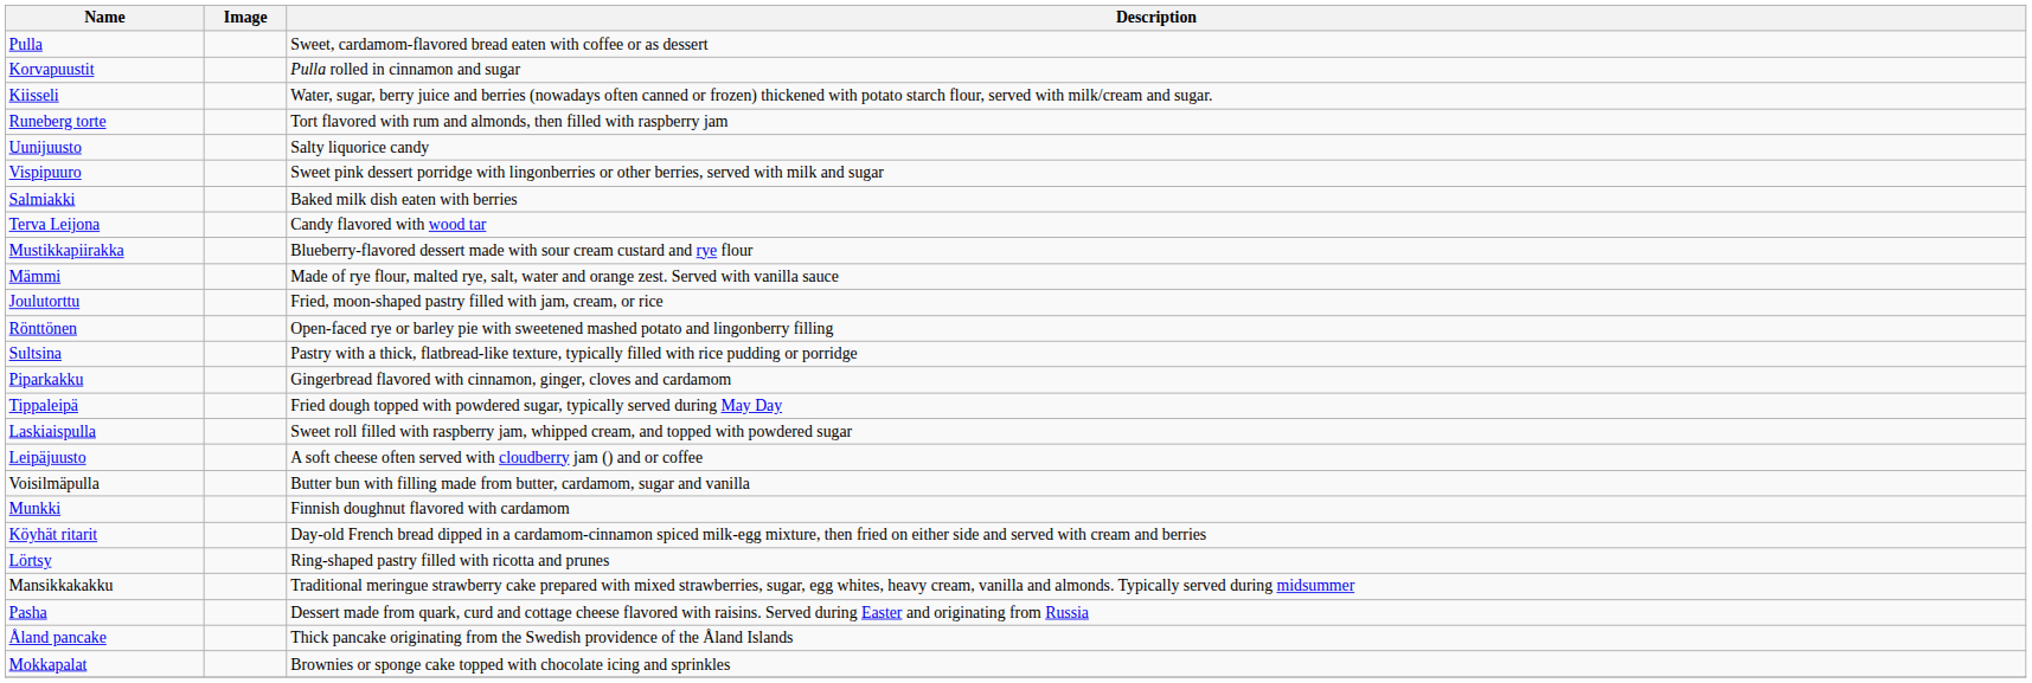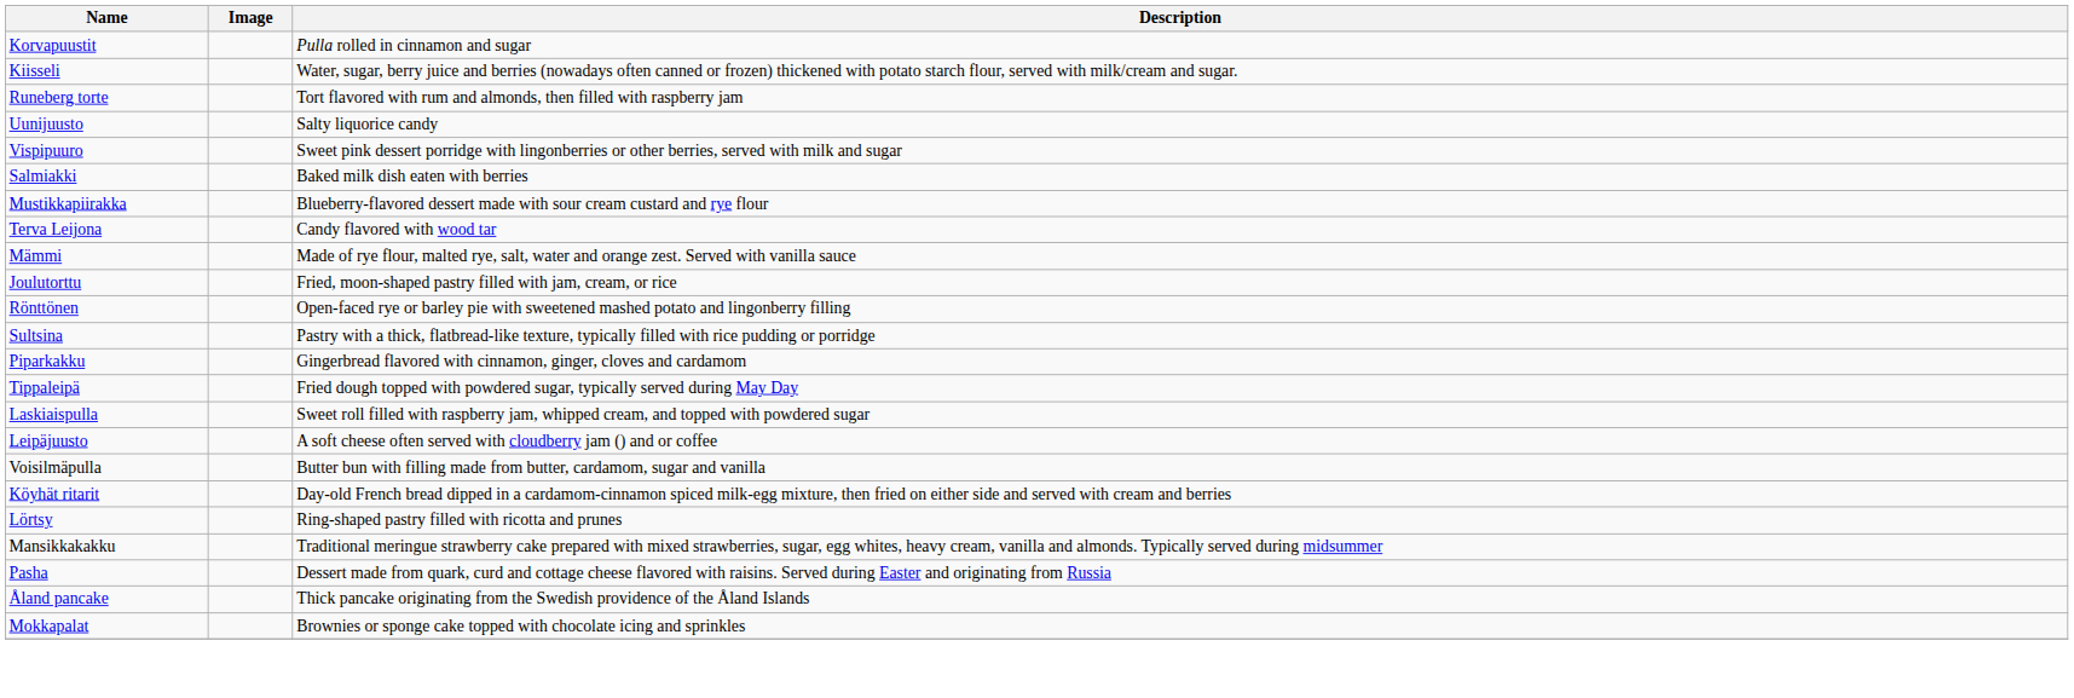 <table class="wikitable sortable" width="100%">
 <tr>
 <th>Name</th>
 <th class="unsortable">Image</th>
 <th>Description</th>
-</tr>
-<tr>
-<td><a href='#'>Pulla</a></td>
-<td></td>
-<td>Sweet, cardamom-flavored bread eaten with coffee or as dessert</td>
 </tr>
 <tr>
 <td><a href='#'>Korvapuustit</a></td>
 <td></td>
 <td><em>Pulla</em> rolled in cinnamon and sugar</td>
 </tr>
 <tr>
 <td><a href='#'>Kiisseli</a></td>
 <td></td>
 <td>Water, sugar, berry juice and berries (nowadays often canned or frozen) thickened with potato starch flour, served with milk/cream and sugar.</td>
 </tr>
 <tr>
 <td><a href='#'>Runeberg torte</a></td>
 <td></td>
 <td>Tort flavored with rum and almonds, then filled with raspberry jam</td>
 </tr>
 <tr>
 <td><a href='#'>Uunijuusto</a></td>
 <td></td>
 <td>Salty liquorice candy</td>
 </tr>
 <tr>
 <td><a href='#'>Vispipuuro</a></td>
 <td></td>
 <td>Sweet pink dessert porridge with lingonberries or other berries, served with milk and sugar</td>
 </tr>
 <tr>
 <td><a href='#'>Salmiakki</a></td>
 <td></td>
 <td>Baked milk dish eaten with berries</td>
 </tr>
 <tr>
+<td><a href='#'>Mustikkapiirakka</a></td>
+<td></td>
+<td>Blueberry-flavored dessert made with sour cream custard and <a href='#'>rye</a> flour</td>
+</tr>
+<tr>
 <td><a href='#'>Terva Leijona</a></td>
 <td></td>
 <td>Candy flavored with <a href='#'>wood tar</a></td>
-</tr>
-<tr>
-<td><a href='#'>Mustikkapiirakka</a></td>
-<td></td>
-<td>Blueberry-flavored dessert made with sour cream custard and <a href='#'>rye</a> flour</td>
 </tr>
 <tr>
 <td><a href='#'>Mämmi</a></td>
 <td></td>
 <td>Made of rye flour, malted rye, salt, water and orange zest. Served with vanilla sauce</td>
 </tr>
 <tr>
 <td><a href='#'>Joulutorttu</a></td>
 <td></td>
 <td>Fried, moon-shaped pastry filled with jam, cream, or rice</td>
 </tr>
 <tr>
 <td><a href='#'>Rönttönen</a></td>
 <td></td>
 <td>Open-faced rye or barley pie with sweetened mashed potato and lingonberry filling</td>
 </tr>
 <tr>
 <td><a href='#'>Sultsina</a></td>
 <td></td>
 <td>Pastry with a thick, flatbread-like texture, typically filled with rice pudding or porridge</td>
 </tr>
 <tr>
 <td><a href='#'>Piparkakku</a></td>
 <td></td>
 <td>Gingerbread flavored with cinnamon, ginger, cloves and cardamom</td>
 </tr>
 <tr>
 <td><a href='#'>Tippaleipä</a></td>
 <td></td>
 <td>Fried dough topped with powdered sugar, typically served during <a href='#'>May Day</a></td>
 </tr>
 <tr>
 <td><a href='#'>Laskiaispulla</a></td>
 <td></td>
 <td>Sweet roll filled with raspberry jam, whipped cream, and topped with powdered sugar</td>
 </tr>
 <tr>
 <td><a href='#'>Leipäjuusto</a></td>
 <td></td>
 <td>A soft cheese often served with <a href='#'>cloudberry</a> jam () and or coffee</td>
 </tr>
 <tr>
 <td>Voisilmäpulla</td>
 <td></td>
 <td>Butter bun with filling made from butter, cardamom, sugar and vanilla</td>
 </tr>
 <tr>
-<td><a href='#'>Munkki</a></td>
-<td></td>
-<td>Finnish doughnut flavored with cardamom</td>
-</tr>
-<tr>
 <td><a href='#'>Köyhät ritarit</a></td>
 <td></td>
 <td>Day-old French bread dipped in a cardamom-cinnamon spiced milk-egg mixture, then fried on either side and served with cream and berries</td>
 </tr>
 <tr>
 <td><a href='#'>Lörtsy</a></td>
 <td></td>
 <td>Ring-shaped pastry filled with ricotta and prunes</td>
 </tr>
 <tr>
 <td>Mansikkakakku</td>
 <td></td>
 <td>Traditional meringue strawberry cake prepared with mixed strawberries, sugar, egg whites, heavy cream, vanilla and almonds. Typically served during <a href='#'>midsummer</a></td>
 </tr>
 <tr>
 <td><a href='#'>Pasha</a></td>
 <td></td>
 <td>Dessert made from quark, curd and cottage cheese flavored with raisins. Served during <a href='#'>Easter</a> and originating from <a href='#'>Russia</a></td>
 </tr>
 <tr>
 <td><a href='#'>Åland pancake</a></td>
 <td></td>
 <td>Thick pancake originating from the Swedish providence of the Åland Islands</td>
 </tr>
 <tr>
 <td><a href='#'>Mokkapalat</a></td>
 <td></td>
 <td>Brownies or sponge cake topped with chocolate icing and sprinkles</td>
 </tr>
 <tr>
 </tr>
 </table>
